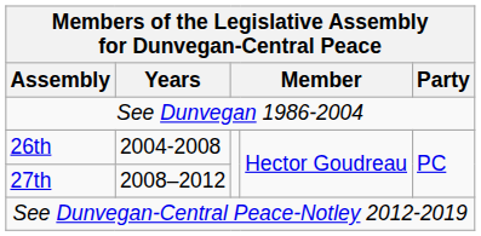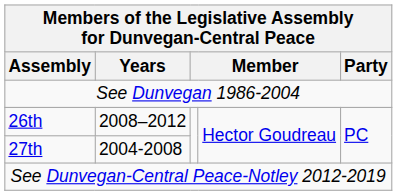 <table class="wikitable" align=right>
 <tr>
 <th colspan=5>Members of the Legislative Assembly <br>for Dunvegan-Central Peace</th>
 </tr>
 <tr>
 <th>Assembly</th>
 <th>Years</th>
 <th colspan="2">Member</th>
 <th>Party</th>
 </tr>
 <tr>
 <td align="center" colspan=5><em>See <a href='#'>Dunvegan</a> 1986-2004</em></td>
 </tr>
 <tr>
 <td><a href='#'>26th</a></td>
-<td>2004-2008</td>
+<td>2008–2012</td>
 <td rowspan=2 ></td>
 <td rowspan=2><a href='#'>Hector Goudreau</a></td>
 <td rowspan=2><a href='#'>PC</a></td>
 </tr>
 <tr>
 <td><a href='#'>27th</a></td>
-<td>2008–2012</td>
+<td>2004-2008</td>
 </tr>
 <tr>
 <td align="center" colspan=5><em>See <a href='#'>Dunvegan-Central Peace-Notley</a> 2012-2019</em></td>
 </tr>
 </table>
